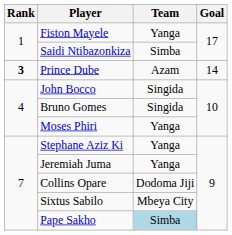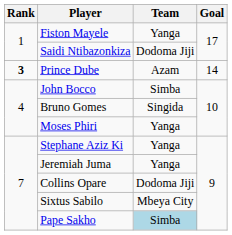 <table class="wikitable" style="text-align:center;">
 <tr>
 <th>Rank</th>
 <th>Player</th>
 <th>Team</th>
 <th>Goal</th>
 </tr>
 <tr>
 <td rowspan=2>1</td>
 <td align=left> <a href='#'>Fiston Mayele </a></td>
 <td>Yanga</td>
 <td rowspan=2>17</td>
 </tr>
 <tr>
 <td align=left> <a href='#'>Saidi Ntibazonkiza</a></td>
-<td>Simba</td>
+<td>Dodoma Jiji</td>
 </tr>
 <tr>
 <td><strong>3</strong></td>
 <td align=left> <a href='#'>Prince Dube</a></td>
 <td>Azam</td>
 <td>14</td>
 </tr>
 <tr>
 <td rowspan=3>4</td>
 <td align=left> <a href='#'>John Bocco</a></td>
-<td>Singida</td>
+<td>Simba</td>
 <td rowspan=3>10</td>
 </tr>
 <tr>
 <td align=left> Bruno Gomes</td>
 <td>Singida</td>
 </tr>
 <tr>
 <td align=left> <a href='#'>Moses Phiri</a></td>
 <td>Yanga</td>
 </tr>
 <tr>
 <td rowspan=5>7</td>
 <td align=left> <a href='#'>Stephane Aziz Ki</a></td>
 <td>Yanga</td>
 <td rowspan=5>9</td>
 </tr>
 <tr>
 <td align=left> Jeremiah Juma</td>
 <td>Yanga</td>
 </tr>
 <tr>
 <td align=left> Collins Opare</td>
 <td>Dodoma Jiji</td>
 </tr>
 <tr>
 <td align=left> Sixtus Sabilo</td>
 <td>Mbeya City</td>
 </tr>
 <tr>
 <td align=left> <a href='#'>Pape Sakho</a></td>
 <td style="background: lightblue;">Simba</td>
 </tr>
 </table>
